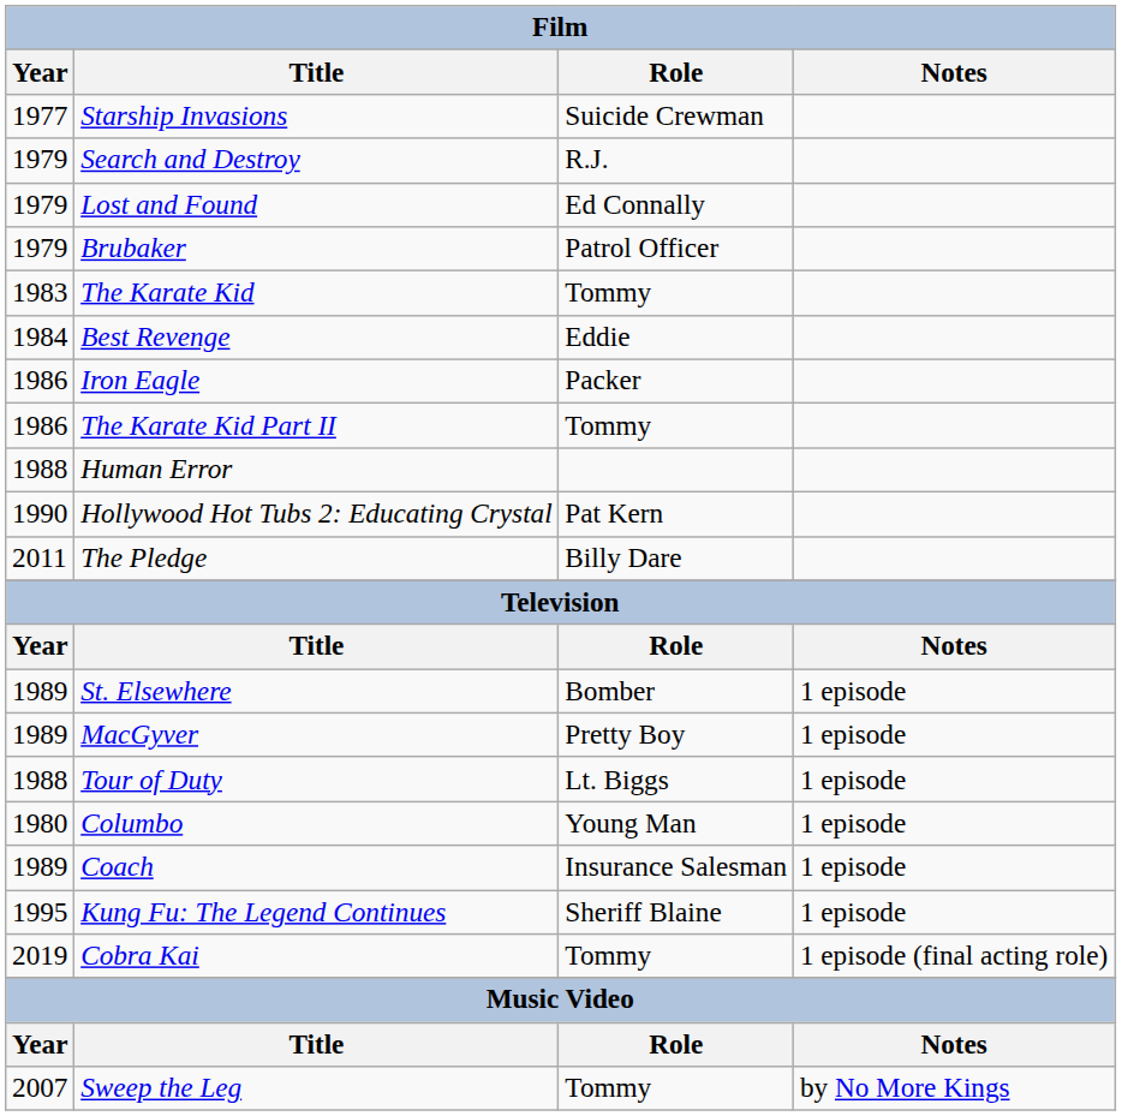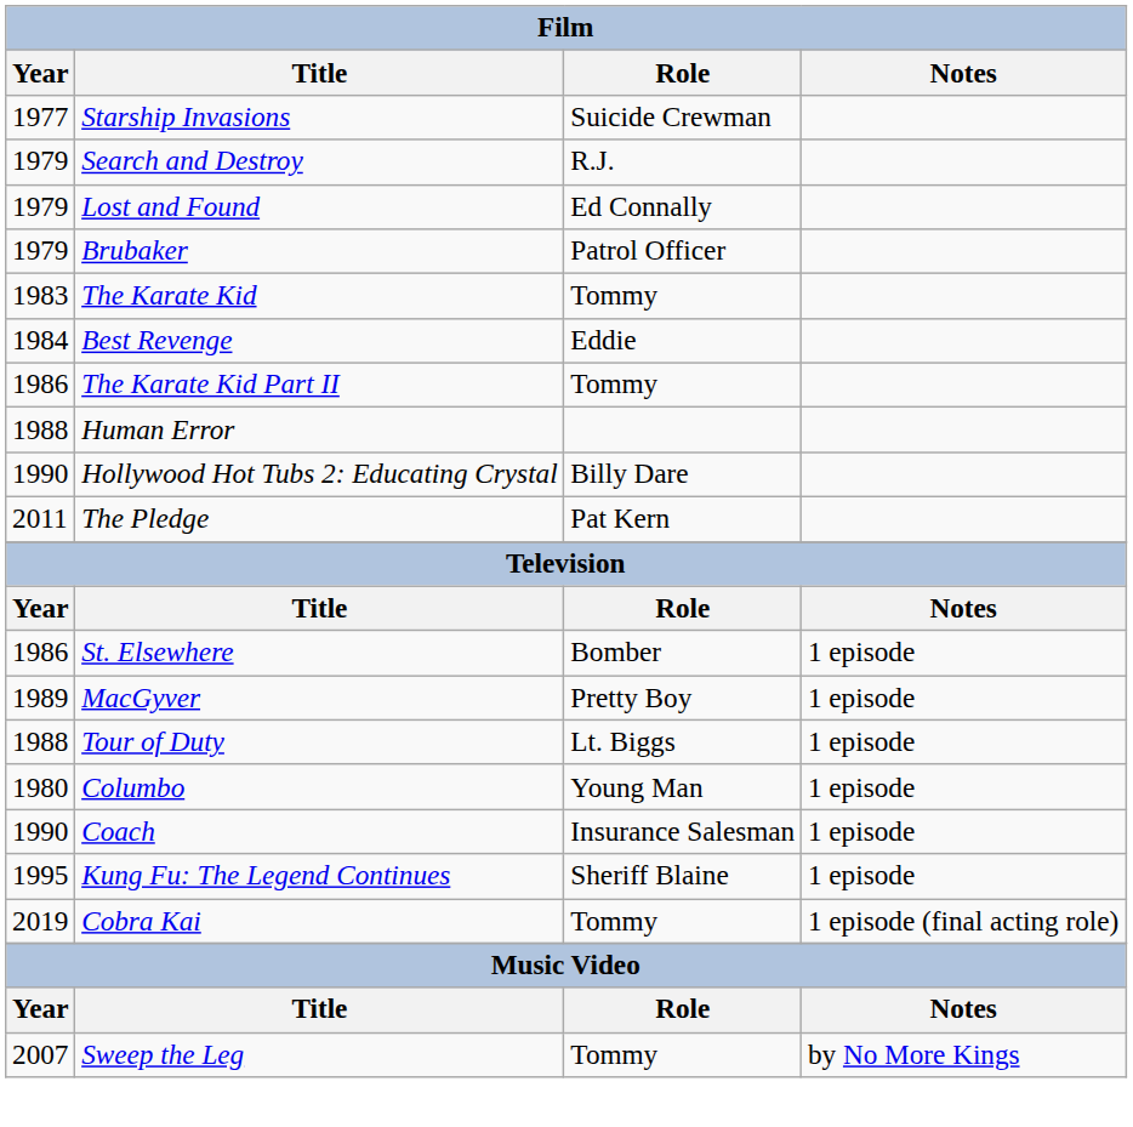 <table class="wikitable" style="font-size: 100%;">
 <tr>
 <th colspan="4" style="background: LightSteelBlue;">Film</th>
 </tr>
 <tr>
 <th>Year</th>
 <th>Title</th>
 <th>Role</th>
 <th>Notes</th>
 </tr>
 <tr>
 <td>1977</td>
 <td><em><a href='#'>Starship Invasions</a></em></td>
 <td>Suicide Crewman</td>
 <td></td>
 </tr>
 <tr>
 <td>1979</td>
 <td><em><a href='#'>Search and Destroy</a></em></td>
 <td>R.J.</td>
 <td></td>
 </tr>
 <tr>
 <td>1979</td>
 <td><em><a href='#'>Lost and Found</a></em></td>
 <td>Ed Connally</td>
 <td></td>
 </tr>
 <tr>
 <td>1979</td>
 <td><em><a href='#'>Brubaker</a></em></td>
 <td>Patrol Officer</td>
 <td></td>
 </tr>
 <tr>
 <td>1983</td>
 <td><em><a href='#'>The Karate Kid</a></em></td>
 <td>Tommy</td>
 <td></td>
 </tr>
 <tr>
 <td>1984</td>
 <td><em><a href='#'>Best Revenge</a></em></td>
 <td>Eddie</td>
 <td></td>
 </tr>
 <tr>
 <td>1986</td>
-<td><em><a href='#'>Iron Eagle</a></em></td>
-<td>Packer</td>
-<td></td>
-</tr>
-<tr>
-<td>1986</td>
 <td><em><a href='#'>The Karate Kid Part II</a></em></td>
 <td>Tommy</td>
 <td></td>
 </tr>
 <tr>
 <td>1988</td>
 <td><em>Human Error</em></td>
 <td></td>
 <td></td>
 </tr>
 <tr>
 <td>1990</td>
 <td><em>Hollywood Hot Tubs 2: Educating Crystal</em></td>
-<td>Pat Kern</td>
+<td>Billy Dare</td>
 <td></td>
 </tr>
 <tr>
 <td>2011</td>
 <td><em>The Pledge</em></td>
-<td>Billy Dare</td>
+<td>Pat Kern</td>
 <td></td>
 </tr>
 <tr>
 </tr>
 <tr>
 <th colspan="4" style="background: LightSteelBlue;">Television</th>
 </tr>
 <tr>
 <th>Year</th>
 <th>Title</th>
 <th>Role</th>
 <th>Notes</th>
 </tr>
 <tr>
-<td>1989</td>
+<td>1986</td>
 <td><em><a href='#'>St. Elsewhere</a></em></td>
 <td>Bomber</td>
 <td>1 episode</td>
 </tr>
 <tr>
 <td>1989</td>
 <td><em><a href='#'>MacGyver</a></em></td>
 <td>Pretty Boy</td>
 <td>1 episode</td>
 </tr>
 <tr>
 <td>1988</td>
 <td><em><a href='#'>Tour of Duty</a></em></td>
 <td>Lt. Biggs</td>
 <td>1 episode</td>
 </tr>
 <tr>
 <td>1980</td>
 <td><em><a href='#'>Columbo</a></em></td>
 <td>Young Man</td>
 <td>1 episode</td>
 </tr>
 <tr>
-<td>1989</td>
+<td>1990</td>
 <td><em><a href='#'>Coach</a></em></td>
 <td>Insurance Salesman</td>
 <td>1 episode</td>
 </tr>
 <tr>
 <td>1995</td>
 <td><em><a href='#'>Kung Fu: The Legend Continues</a></em></td>
 <td>Sheriff Blaine</td>
 <td>1 episode</td>
 </tr>
 <tr>
 <td>2019</td>
 <td><em><a href='#'>Cobra Kai</a></em></td>
 <td>Tommy</td>
 <td>1 episode (final acting role)</td>
 </tr>
 <tr>
 </tr>
 <tr>
 <th colspan="4" style="background: LightSteelBlue;">Music Video</th>
 </tr>
 <tr>
 <th>Year</th>
 <th>Title</th>
 <th>Role</th>
 <th>Notes</th>
 </tr>
 <tr>
 <td>2007</td>
 <td><em><a href='#'>Sweep the Leg</a></em></td>
 <td>Tommy</td>
 <td>by <a href='#'>No More Kings</a></td>
 </tr>
 </table>
